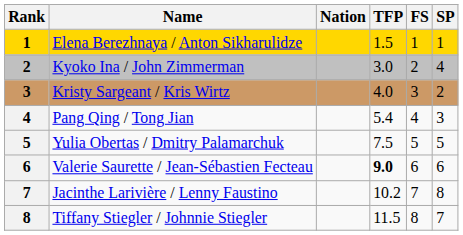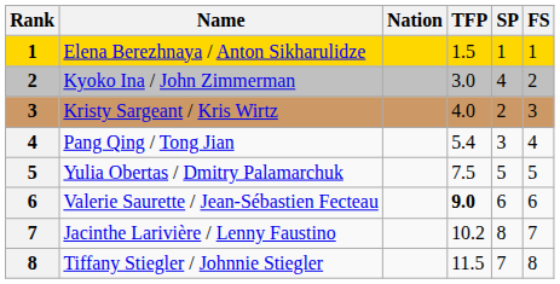 <table class="wikitable">
 <tr>
 <th>Rank</th>
 <th>Name</th>
 <th>Nation</th>
 <th>TFP</th>
+<th>SP</th>
 <th>FS</th>
-<th>SP</th>
 </tr>
 <tr bgcolor="gold">
 <td align="center"><strong>1</strong></td>
 <td><a href='#'>Elena Berezhnaya</a> / <a href='#'>Anton Sikharulidze</a></td>
 <td></td>
 <td>1.5</td>
 <td>1</td>
 <td>1</td>
 </tr>
 <tr bgcolor="silver">
 <td align="center"><strong>2</strong></td>
 <td><a href='#'>Kyoko Ina</a> / <a href='#'>John Zimmerman</a></td>
 <td></td>
 <td>3.0</td>
+<td>4</td>
 <td>2</td>
-<td>4</td>
 </tr>
 <tr bgcolor="cc9966">
 <td align="center"><strong>3</strong></td>
 <td><a href='#'>Kristy Sargeant</a> / <a href='#'>Kris Wirtz</a></td>
 <td></td>
 <td>4.0</td>
+<td>2</td>
 <td>3</td>
-<td>2</td>
 </tr>
 <tr>
 <th>4</th>
 <td><a href='#'>Pang Qing</a> / <a href='#'>Tong Jian</a></td>
 <td></td>
 <td>5.4</td>
+<td>3</td>
 <td>4</td>
-<td>3</td>
 </tr>
 <tr>
 <th>5</th>
 <td><a href='#'>Yulia Obertas</a> / <a href='#'>Dmitry Palamarchuk</a></td>
 <td></td>
 <td>7.5</td>
 <td>5</td>
 <td>5</td>
 </tr>
 <tr>
 <th>6</th>
 <td><a href='#'>Valerie Saurette</a> / <a href='#'>Jean-Sébastien Fecteau</a></td>
 <td></td>
 <td><strong>9.0</strong></td>
 <td>6</td>
 <td>6</td>
 </tr>
 <tr>
 <th>7</th>
 <td><a href='#'>Jacinthe Larivière</a> / <a href='#'>Lenny Faustino</a></td>
 <td></td>
 <td>10.2</td>
+<td>8</td>
 <td>7</td>
-<td>8</td>
 </tr>
 <tr>
 <th>8</th>
 <td><a href='#'>Tiffany Stiegler</a> / <a href='#'>Johnnie Stiegler</a></td>
 <td></td>
 <td>11.5</td>
+<td>7</td>
 <td>8</td>
-<td>7</td>
 </tr>
 </table>
